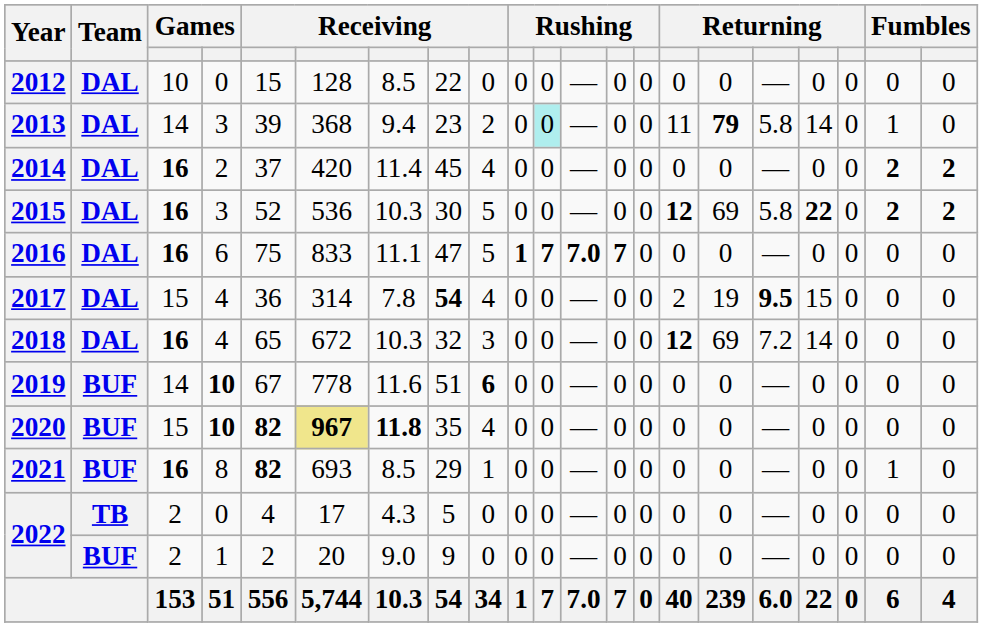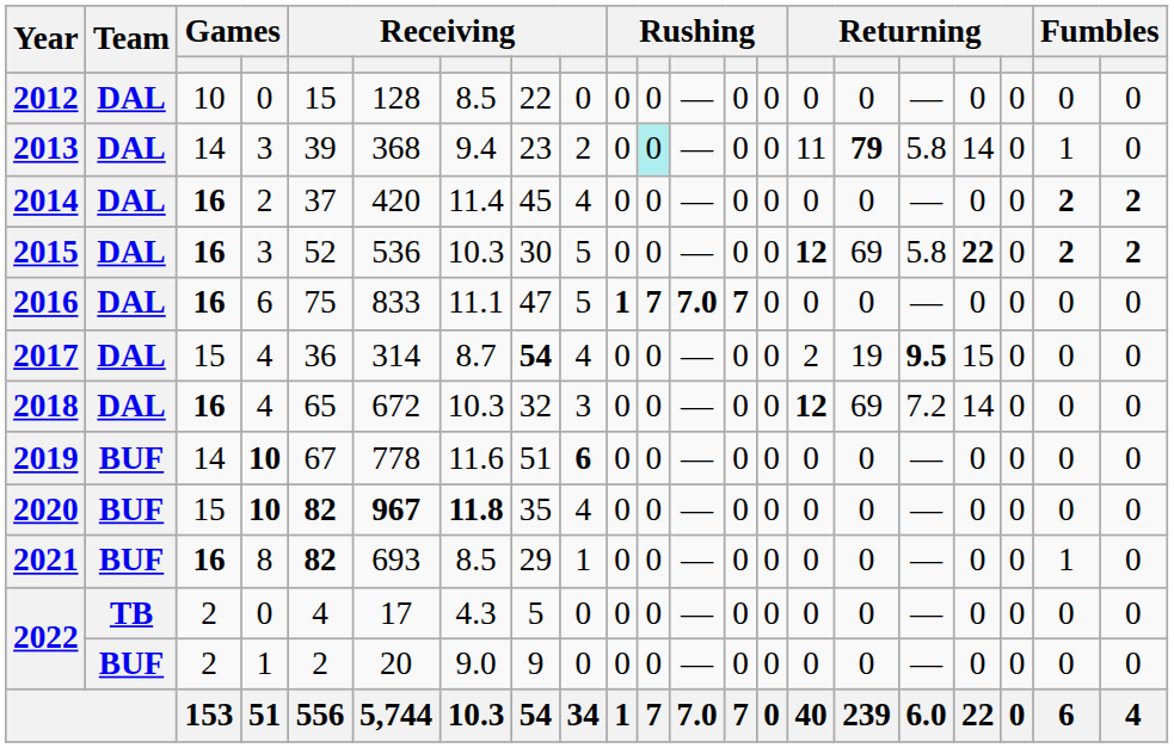 <table class="wikitable" style="text-align: center;">
 <tr>
 <th rowspan="2">Year</th>
 <th rowspan="2">Team</th>
 <th colspan="2">Games</th>
 <th colspan="5">Receiving</th>
 <th colspan="5">Rushing</th>
 <th colspan="5">Returning</th>
 <th colspan="2">Fumbles</th>
 </tr>
 <tr>
 <th></th>
 <th></th>
 <th></th>
 <th></th>
 <th></th>
 <th></th>
 <th></th>
 <th></th>
 <th></th>
 <th></th>
 <th></th>
 <th></th>
 <th></th>
 <th></th>
 <th></th>
 <th></th>
 <th></th>
 <th></th>
 <th></th>
 </tr>
 <tr>
 <th><a href='#'>2012</a></th>
 <th><a href='#'>DAL</a></th>
 <td>10</td>
 <td>0</td>
 <td>15</td>
 <td>128</td>
 <td>8.5</td>
 <td>22</td>
 <td>0</td>
 <td>0</td>
 <td>0</td>
 <td>—</td>
 <td>0</td>
 <td>0</td>
 <td>0</td>
 <td>0</td>
 <td>—</td>
 <td>0</td>
 <td>0</td>
 <td>0</td>
 <td>0</td>
 </tr>
 <tr>
 <th><a href='#'>2013</a></th>
 <th><a href='#'>DAL</a></th>
 <td>14</td>
 <td>3</td>
 <td>39</td>
 <td>368</td>
 <td>9.4</td>
 <td>23</td>
 <td>2</td>
 <td>0</td>
 <td style="background: paleturquoise;">0</td>
 <td>—</td>
 <td>0</td>
 <td>0</td>
 <td>11</td>
 <td><strong>79</strong></td>
 <td>5.8</td>
 <td>14</td>
 <td>0</td>
 <td>1</td>
 <td>0</td>
 </tr>
 <tr>
 <th><a href='#'>2014</a></th>
 <th><a href='#'>DAL</a></th>
 <td><strong>16</strong></td>
 <td>2</td>
 <td>37</td>
 <td>420</td>
 <td>11.4</td>
 <td>45</td>
 <td>4</td>
 <td>0</td>
 <td>0</td>
 <td>—</td>
 <td>0</td>
 <td>0</td>
 <td>0</td>
 <td>0</td>
 <td>—</td>
 <td>0</td>
 <td>0</td>
 <td><strong>2</strong></td>
 <td><strong>2</strong></td>
 </tr>
 <tr>
 <th><a href='#'>2015</a></th>
 <th><a href='#'>DAL</a></th>
 <td><strong>16</strong></td>
 <td>3</td>
 <td>52</td>
 <td>536</td>
 <td>10.3</td>
 <td>30</td>
 <td>5</td>
 <td>0</td>
 <td>0</td>
 <td>—</td>
 <td>0</td>
 <td>0</td>
 <td><strong>12</strong></td>
 <td>69</td>
 <td>5.8</td>
 <td><strong>22</strong></td>
 <td>0</td>
 <td><strong>2</strong></td>
 <td><strong>2</strong></td>
 </tr>
 <tr>
 <th><a href='#'>2016</a></th>
 <th><a href='#'>DAL</a></th>
 <td><strong>16</strong></td>
 <td>6</td>
 <td>75</td>
 <td>833</td>
 <td>11.1</td>
 <td>47</td>
 <td>5</td>
 <td><strong>1</strong></td>
 <td><strong>7</strong></td>
 <td><strong>7.0</strong></td>
 <td><strong>7</strong></td>
 <td>0</td>
 <td>0</td>
 <td>0</td>
 <td>—</td>
 <td>0</td>
 <td>0</td>
 <td>0</td>
 <td>0</td>
 </tr>
 <tr>
 <th><a href='#'>2017</a></th>
 <th><a href='#'>DAL</a></th>
 <td>15</td>
 <td>4</td>
 <td>36</td>
 <td>314</td>
-<td>7.8</td>
+<td>8.7</td>
 <td><strong>54</strong></td>
 <td>4</td>
 <td>0</td>
 <td>0</td>
 <td>—</td>
 <td>0</td>
 <td>0</td>
 <td>2</td>
 <td>19</td>
 <td><strong>9.5</strong></td>
 <td>15</td>
 <td>0</td>
 <td>0</td>
 <td>0</td>
 </tr>
 <tr>
 <th><a href='#'>2018</a></th>
 <th><a href='#'>DAL</a></th>
 <td><strong>16</strong></td>
 <td>4</td>
 <td>65</td>
 <td>672</td>
 <td>10.3</td>
 <td>32</td>
 <td>3</td>
 <td>0</td>
 <td>0</td>
 <td>—</td>
 <td>0</td>
 <td>0</td>
 <td><strong>12</strong></td>
 <td>69</td>
 <td>7.2</td>
 <td>14</td>
 <td>0</td>
 <td>0</td>
 <td>0</td>
 </tr>
 <tr>
 <th><a href='#'>2019</a></th>
 <th><a href='#'>BUF</a></th>
 <td>14</td>
 <td><strong>10</strong></td>
 <td>67</td>
 <td>778</td>
 <td>11.6</td>
 <td>51</td>
 <td><strong>6</strong></td>
 <td>0</td>
 <td>0</td>
 <td>—</td>
 <td>0</td>
 <td>0</td>
 <td>0</td>
 <td>0</td>
 <td>—</td>
 <td>0</td>
 <td>0</td>
 <td>0</td>
 <td>0</td>
 </tr>
 <tr>
 <th><a href='#'>2020</a></th>
 <th><a href='#'>BUF</a></th>
 <td>15</td>
 <td><strong>10</strong></td>
 <td><strong>82</strong></td>
-<td style="background: khaki;"><strong>967</strong></td>
+<td><strong>967</strong></td>
 <td><strong>11.8</strong></td>
 <td>35</td>
 <td>4</td>
 <td>0</td>
 <td>0</td>
 <td>—</td>
 <td>0</td>
 <td>0</td>
 <td>0</td>
 <td>0</td>
 <td>—</td>
 <td>0</td>
 <td>0</td>
 <td>0</td>
 <td>0</td>
 </tr>
 <tr>
 <th><a href='#'>2021</a></th>
 <th><a href='#'>BUF</a></th>
 <td><strong>16</strong></td>
 <td>8</td>
 <td><strong>82</strong></td>
 <td>693</td>
 <td>8.5</td>
 <td>29</td>
 <td>1</td>
 <td>0</td>
 <td>0</td>
 <td>—</td>
 <td>0</td>
 <td>0</td>
 <td>0</td>
 <td>0</td>
 <td>—</td>
 <td>0</td>
 <td>0</td>
 <td>1</td>
 <td>0</td>
 </tr>
 <tr>
 <th rowspan="2"><a href='#'>2022</a></th>
 <th><a href='#'>TB</a></th>
 <td>2</td>
 <td>0</td>
 <td>4</td>
 <td>17</td>
 <td>4.3</td>
 <td>5</td>
 <td>0</td>
 <td>0</td>
 <td>0</td>
 <td>—</td>
 <td>0</td>
 <td>0</td>
 <td>0</td>
 <td>0</td>
 <td>—</td>
 <td>0</td>
 <td>0</td>
 <td>0</td>
 <td>0</td>
 </tr>
 <tr>
 <th><a href='#'>BUF</a></th>
 <td>2</td>
 <td>1</td>
 <td>2</td>
 <td>20</td>
 <td>9.0</td>
 <td>9</td>
 <td>0</td>
 <td>0</td>
 <td>0</td>
 <td>—</td>
 <td>0</td>
 <td>0</td>
 <td>0</td>
 <td>0</td>
 <td>—</td>
 <td>0</td>
 <td>0</td>
 <td>0</td>
 <td>0</td>
 </tr>
 <tr>
 <th colspan="2"></th>
 <th>153</th>
 <th>51</th>
 <th>556</th>
 <th>5,744</th>
 <th>10.3</th>
 <th>54</th>
 <th>34</th>
 <th>1</th>
 <th>7</th>
 <th>7.0</th>
 <th>7</th>
 <th>0</th>
 <th>40</th>
 <th>239</th>
 <th>6.0</th>
 <th>22</th>
 <th>0</th>
 <th>6</th>
 <th>4</th>
 </tr>
 </table>
